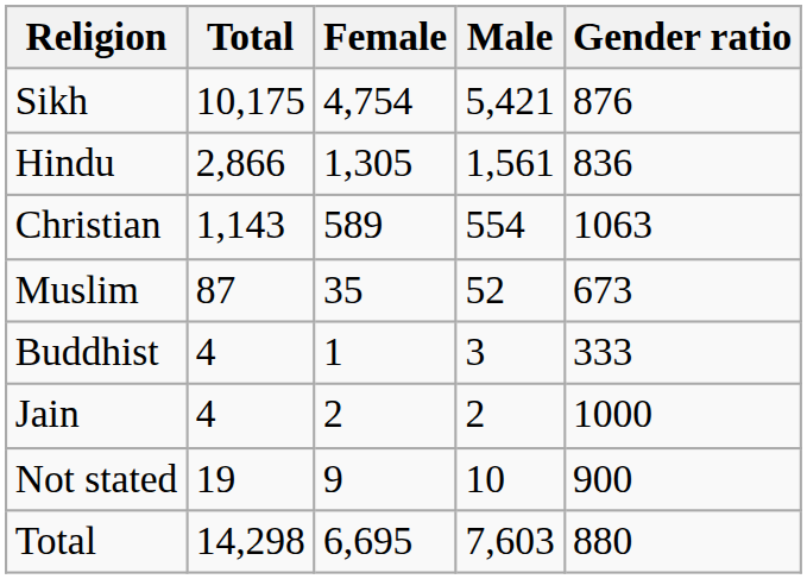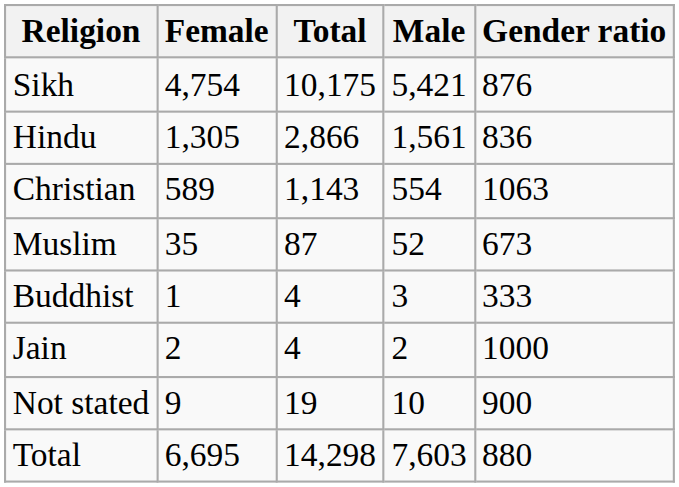 <table class="wikitable sortable">
 <tr>
 <th>Religion</th>
+<th>Female</th>
 <th>Total</th>
-<th>Female</th>
 <th>Male</th>
 <th>Gender ratio</th>
 </tr>
 <tr>
 <td>Sikh</td>
+<td>4,754</td>
 <td>10,175</td>
-<td>4,754</td>
 <td>5,421</td>
 <td>876</td>
 </tr>
 <tr>
 <td>Hindu</td>
+<td>1,305</td>
 <td>2,866</td>
-<td>1,305</td>
 <td>1,561</td>
 <td>836</td>
 </tr>
 <tr>
 <td>Christian</td>
+<td>589</td>
 <td>1,143</td>
-<td>589</td>
 <td>554</td>
 <td>1063</td>
 </tr>
 <tr>
 <td>Muslim</td>
+<td>35</td>
 <td>87</td>
-<td>35</td>
 <td>52</td>
 <td>673</td>
 </tr>
 <tr>
 <td>Buddhist</td>
+<td>1</td>
 <td>4</td>
-<td>1</td>
 <td>3</td>
 <td>333</td>
 </tr>
 <tr>
 <td>Jain</td>
+<td>2</td>
 <td>4</td>
-<td>2</td>
 <td>2</td>
 <td>1000</td>
 </tr>
 <tr>
 <td>Not stated</td>
+<td>9</td>
 <td>19</td>
-<td>9</td>
 <td>10</td>
 <td>900</td>
 </tr>
 <tr>
 <td>Total</td>
+<td>6,695</td>
 <td>14,298</td>
-<td>6,695</td>
 <td>7,603</td>
 <td>880</td>
 </tr>
 </table>
